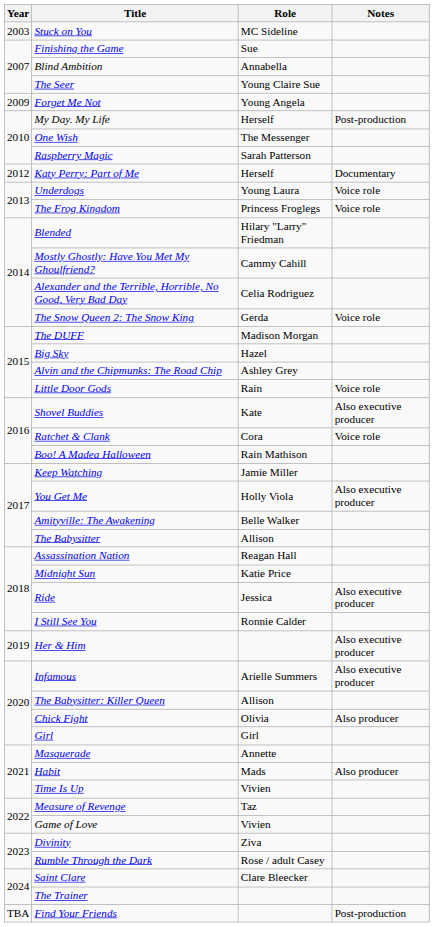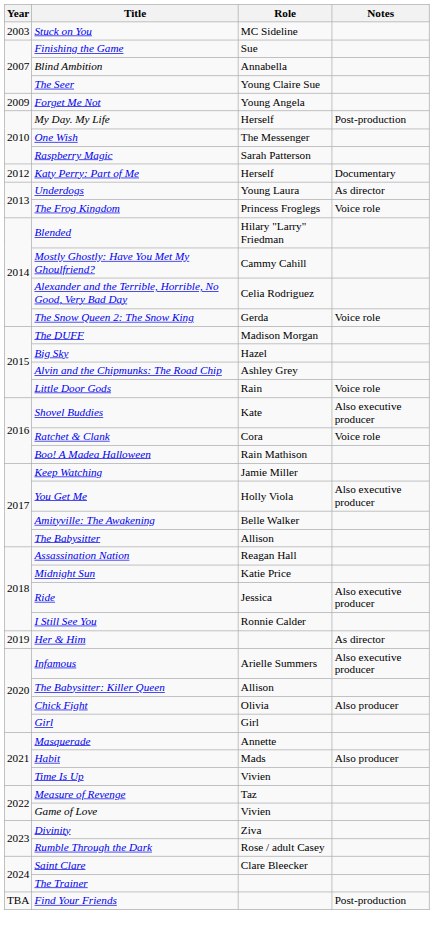 <table class="wikitable sortable">
 <tr>
 <th>Year</th>
 <th>Title</th>
 <th>Role</th>
 <th class="unsortable">Notes</th>
 </tr>
 <tr>
 <td>2003</td>
 <td><em><a href='#'>Stuck on You</a></em></td>
 <td>MC Sideline</td>
 <td></td>
 </tr>
 <tr>
 <td rowspan="3">2007</td>
 <td><em><a href='#'>Finishing the Game</a></em></td>
 <td>Sue</td>
 <td></td>
 </tr>
 <tr>
 <td><em>Blind Ambition</em></td>
 <td>Annabella</td>
 <td></td>
 </tr>
 <tr>
 <td><em><a href='#'>The Seer</a></em></td>
 <td>Young Claire Sue</td>
 <td></td>
 </tr>
 <tr>
 <td>2009</td>
 <td><em><a href='#'>Forget Me Not</a></em></td>
 <td>Young Angela</td>
 <td></td>
 </tr>
 <tr>
 <td rowspan="3">2010</td>
 <td><em>My Day. My Life</em></td>
 <td>Herself</td>
 <td>Post-production</td>
 </tr>
 <tr>
 <td><em><a href='#'>One Wish</a></em></td>
 <td>The Messenger</td>
 <td></td>
 </tr>
 <tr>
 <td><em><a href='#'>Raspberry Magic</a></em></td>
 <td>Sarah Patterson</td>
 <td></td>
 </tr>
 <tr>
 <td>2012</td>
 <td><em><a href='#'>Katy Perry: Part of Me</a></em></td>
 <td>Herself</td>
 <td>Documentary</td>
 </tr>
 <tr>
 <td rowspan="2">2013</td>
 <td><em><a href='#'>Underdogs</a></em></td>
 <td>Young Laura</td>
-<td>Voice role</td>
+<td>As director</td>
 </tr>
 <tr>
 <td><em><a href='#'>The Frog Kingdom</a></em></td>
 <td>Princess Froglegs</td>
 <td>Voice role</td>
 </tr>
 <tr>
 <td rowspan="4">2014</td>
 <td><em><a href='#'>Blended</a></em></td>
 <td>Hilary "Larry" Friedman</td>
 <td></td>
 </tr>
 <tr>
 <td><em><a href='#'>Mostly Ghostly: Have You Met My Ghoulfriend?</a></em></td>
 <td>Cammy Cahill</td>
 <td></td>
 </tr>
 <tr>
 <td><em><a href='#'>Alexander and the Terrible, Horrible, No Good, Very Bad Day</a></em></td>
 <td>Celia Rodriguez</td>
 <td></td>
 </tr>
 <tr>
 <td><em><a href='#'>The Snow Queen 2: The Snow King</a></em></td>
 <td>Gerda</td>
 <td>Voice role </td>
 </tr>
 <tr>
 <td rowspan="4">2015</td>
 <td><em><a href='#'>The DUFF</a></em></td>
 <td>Madison Morgan</td>
 <td></td>
 </tr>
 <tr>
 <td><em><a href='#'>Big Sky</a></em></td>
 <td>Hazel</td>
 <td></td>
 </tr>
 <tr>
 <td><em><a href='#'>Alvin and the Chipmunks: The Road Chip</a></em></td>
 <td>Ashley Grey</td>
 <td></td>
 </tr>
 <tr>
 <td><em><a href='#'>Little Door Gods</a></em></td>
 <td>Rain</td>
 <td>Voice role</td>
 </tr>
 <tr>
 <td rowspan="3">2016</td>
 <td><em><a href='#'>Shovel Buddies</a></em></td>
 <td>Kate</td>
 <td>Also executive producer</td>
 </tr>
 <tr>
 <td><em><a href='#'>Ratchet & Clank</a></em></td>
 <td>Cora</td>
 <td>Voice role</td>
 </tr>
 <tr>
 <td><em><a href='#'>Boo! A Madea Halloween</a></em></td>
 <td>Rain Mathison</td>
 <td></td>
 </tr>
 <tr>
 <td rowspan="4">2017</td>
 <td><em><a href='#'>Keep Watching</a></em></td>
 <td>Jamie Miller</td>
 <td></td>
 </tr>
 <tr>
 <td><em><a href='#'>You Get Me</a></em></td>
 <td>Holly Viola</td>
 <td>Also executive producer</td>
 </tr>
 <tr>
 <td><em><a href='#'>Amityville: The Awakening</a></em></td>
 <td>Belle Walker</td>
 <td></td>
 </tr>
 <tr>
 <td><em><a href='#'>The Babysitter</a></em></td>
 <td>Allison</td>
 <td></td>
 </tr>
 <tr>
 <td rowspan="4">2018</td>
 <td><em><a href='#'>Assassination Nation</a></em></td>
 <td>Reagan Hall</td>
 <td></td>
 </tr>
 <tr>
 <td><em><a href='#'>Midnight Sun</a></em></td>
 <td>Katie Price</td>
 <td></td>
 </tr>
 <tr>
 <td><em><a href='#'>Ride</a></em></td>
 <td>Jessica</td>
 <td>Also executive producer</td>
 </tr>
 <tr>
 <td><em><a href='#'>I Still See You</a></em></td>
 <td>Ronnie Calder</td>
 <td></td>
 </tr>
 <tr>
 <td>2019</td>
 <td><em><a href='#'>Her & Him</a></em></td>
 <td></td>
-<td>Also executive producer</td>
+<td>As director</td>
 </tr>
 <tr>
 <td rowspan="4">2020</td>
 <td><em><a href='#'>Infamous</a></em></td>
 <td>Arielle Summers</td>
 <td>Also executive producer</td>
 </tr>
 <tr>
 <td><em><a href='#'>The Babysitter: Killer Queen</a></em></td>
 <td>Allison</td>
 <td></td>
 </tr>
 <tr>
 <td><em><a href='#'>Chick Fight</a></em></td>
 <td>Olivia</td>
 <td>Also producer</td>
 </tr>
 <tr>
 <td><em><a href='#'>Girl</a></em></td>
 <td>Girl</td>
 <td></td>
 </tr>
 <tr>
 <td rowspan="3">2021</td>
 <td><em><a href='#'>Masquerade</a></em></td>
 <td>Annette</td>
 <td></td>
 </tr>
 <tr>
 <td><em><a href='#'>Habit</a></em></td>
 <td>Mads</td>
 <td>Also producer</td>
 </tr>
 <tr>
 <td><em><a href='#'>Time Is Up</a></em></td>
 <td>Vivien</td>
 <td></td>
 </tr>
 <tr>
 <td rowspan="2">2022</td>
 <td><em><a href='#'>Measure of Revenge</a></em></td>
 <td>Taz</td>
 <td></td>
 </tr>
 <tr>
 <td><em>Game of Love</em></td>
 <td>Vivien</td>
 <td></td>
 </tr>
 <tr>
 <td rowspan="2">2023</td>
 <td><em><a href='#'>Divinity</a></em></td>
 <td>Ziva</td>
 <td></td>
 </tr>
 <tr>
 <td><em><a href='#'>Rumble Through the Dark</a></em></td>
 <td>Rose / adult Casey</td>
 <td></td>
 </tr>
 <tr>
 <td rowspan="2">2024</td>
 <td><em><a href='#'>Saint Clare</a></em></td>
 <td>Clare Bleecker</td>
 <td></td>
 </tr>
 <tr>
 <td><em><a href='#'>The Trainer</a></em></td>
 <td></td>
 <td></td>
 </tr>
 <tr>
 <td>TBA</td>
 <td><em><a href='#'>Find Your Friends</a></em></td>
 <td></td>
 <td>Post-production</td>
 </tr>
 </table>
